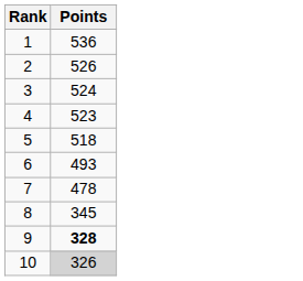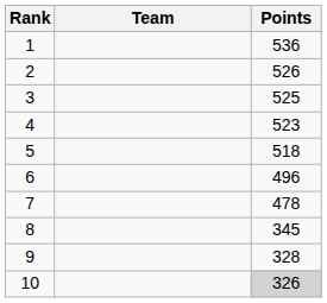 <table class="wikitable" style="text-align:center;">
 <tr>
 <th width=40>Rank</th>
+<th width=180>Team</th>
 <th width=60>Points</th>
 </tr>
 <tr>
 <td>1</td>
+<td align=left></td>
 <td>536</td>
 </tr>
 <tr>
 <td>2</td>
+<td align=left></td>
 <td>526</td>
 </tr>
 <tr>
 <td>3</td>
-<td>524</td>
+<td align=left></td>
+<td>525</td>
 </tr>
 <tr>
 <td>4</td>
+<td align=left></td>
 <td>523</td>
 </tr>
 <tr>
 <td>5</td>
+<td align=left></td>
 <td>518</td>
 </tr>
 <tr>
 <td>6</td>
-<td>493</td>
+<td align=left></td>
+<td>496</td>
 </tr>
 <tr>
 <td>7</td>
+<td align=left></td>
 <td>478</td>
 </tr>
 <tr>
 <td>8</td>
+<td align=left></td>
 <td>345</td>
 </tr>
 <tr>
 <td>9</td>
-<td><strong>328</strong></td>
+<td align=left></td>
+<td>328</td>
 </tr>
 <tr>
 <td>10</td>
+<td align=left></td>
 <td style="background: lightgrey;">326</td>
 </tr>
 </table>
